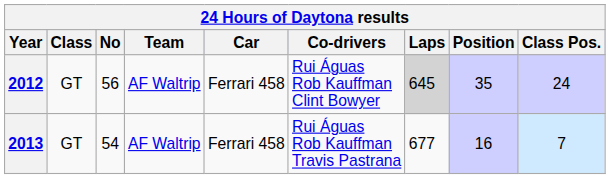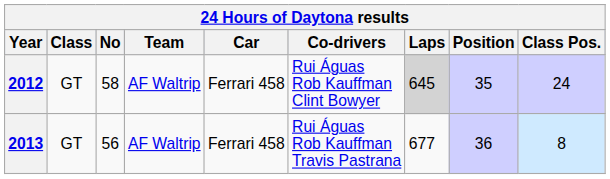 <table class="wikitable" style="font-size:90%">
 <tr>
 <th colspan=45><a href='#'>24 Hours of Daytona</a> results</th>
 </tr>
 <tr style="background:#abbbdd;">
 <th>Year</th>
 <th>Class</th>
 <th>No</th>
 <th>Team</th>
 <th>Car</th>
 <th>Co-drivers</th>
 <th>Laps</th>
 <th>Position</th>
 <th>Class Pos.</th>
 </tr>
 <tr>
 <th><a href='#'>2012</a></th>
 <td align=center>GT</td>
-<td align=center>56</td>
+<td align=center>58</td>
 <td> <a href='#'>AF Waltrip</a></td>
 <td>Ferrari 458</td>
 <td> <a href='#'>Rui Águas</a><br> <a href='#'>Rob Kauffman</a><br> <a href='#'>Clint Bowyer</a></td>
 <td style="background: lightgrey;">645</td>
 <td style="background:#CFCFFF;" align=center>35</td>
 <td style="background:#CFCFFF;" align=center>24</td>
 </tr>
 <tr>
 <th><a href='#'>2013</a></th>
 <td align=center>GT</td>
-<td align=center>54</td>
+<td align=center>56</td>
 <td> <a href='#'>AF Waltrip</a></td>
 <td>Ferrari 458</td>
 <td> <a href='#'>Rui Águas</a><br> <a href='#'>Rob Kauffman</a><br> <a href='#'>Travis Pastrana</a></td>
 <td>677</td>
-<td style="background:#CFCFFF;" align=center>16</td>
-<td style="background:#CFEAFF;" align=center>7</td>
+<td style="background:#CFCFFF;" align=center>36</td>
+<td style="background:#CFEAFF;" align=center>8</td>
 </tr>
 </table>
